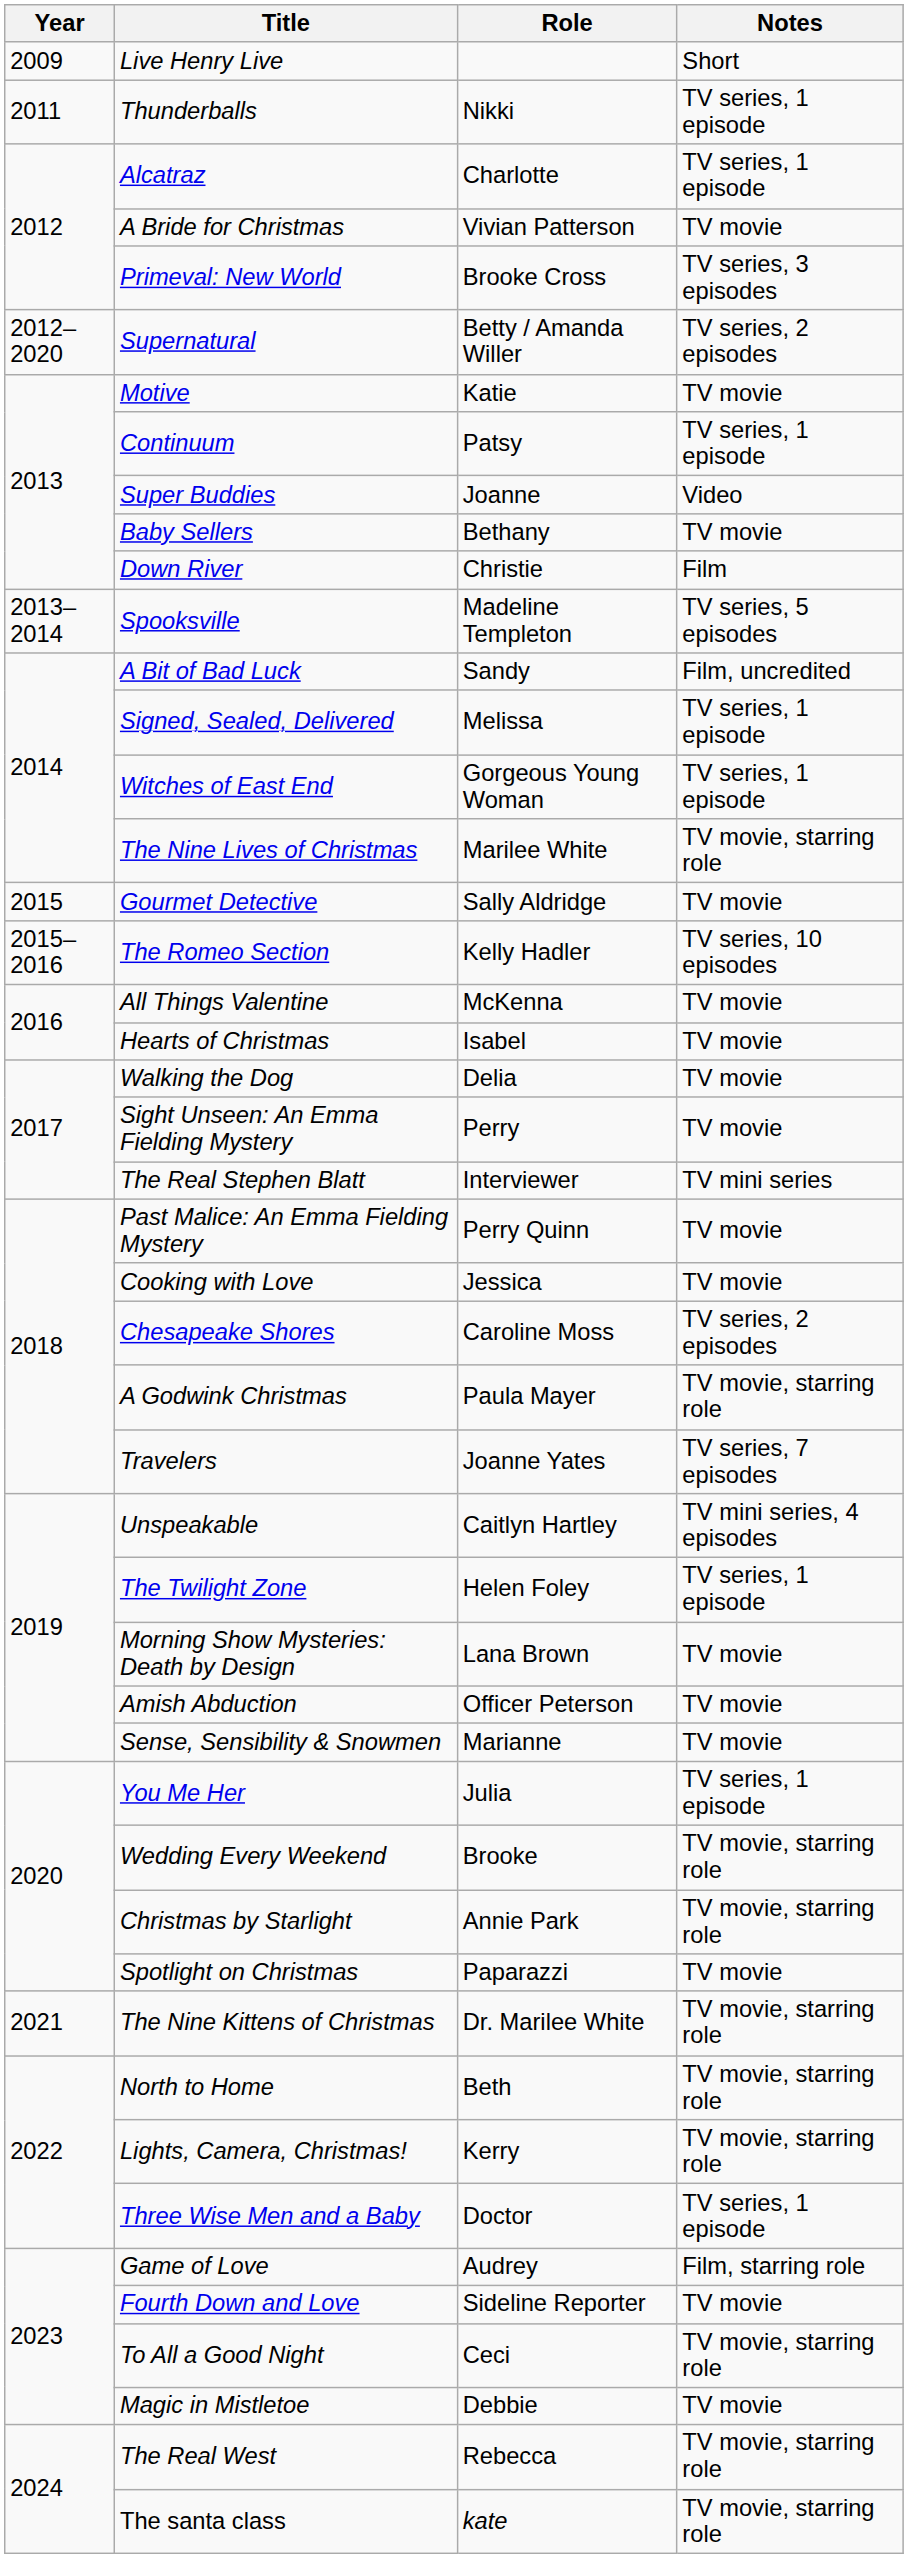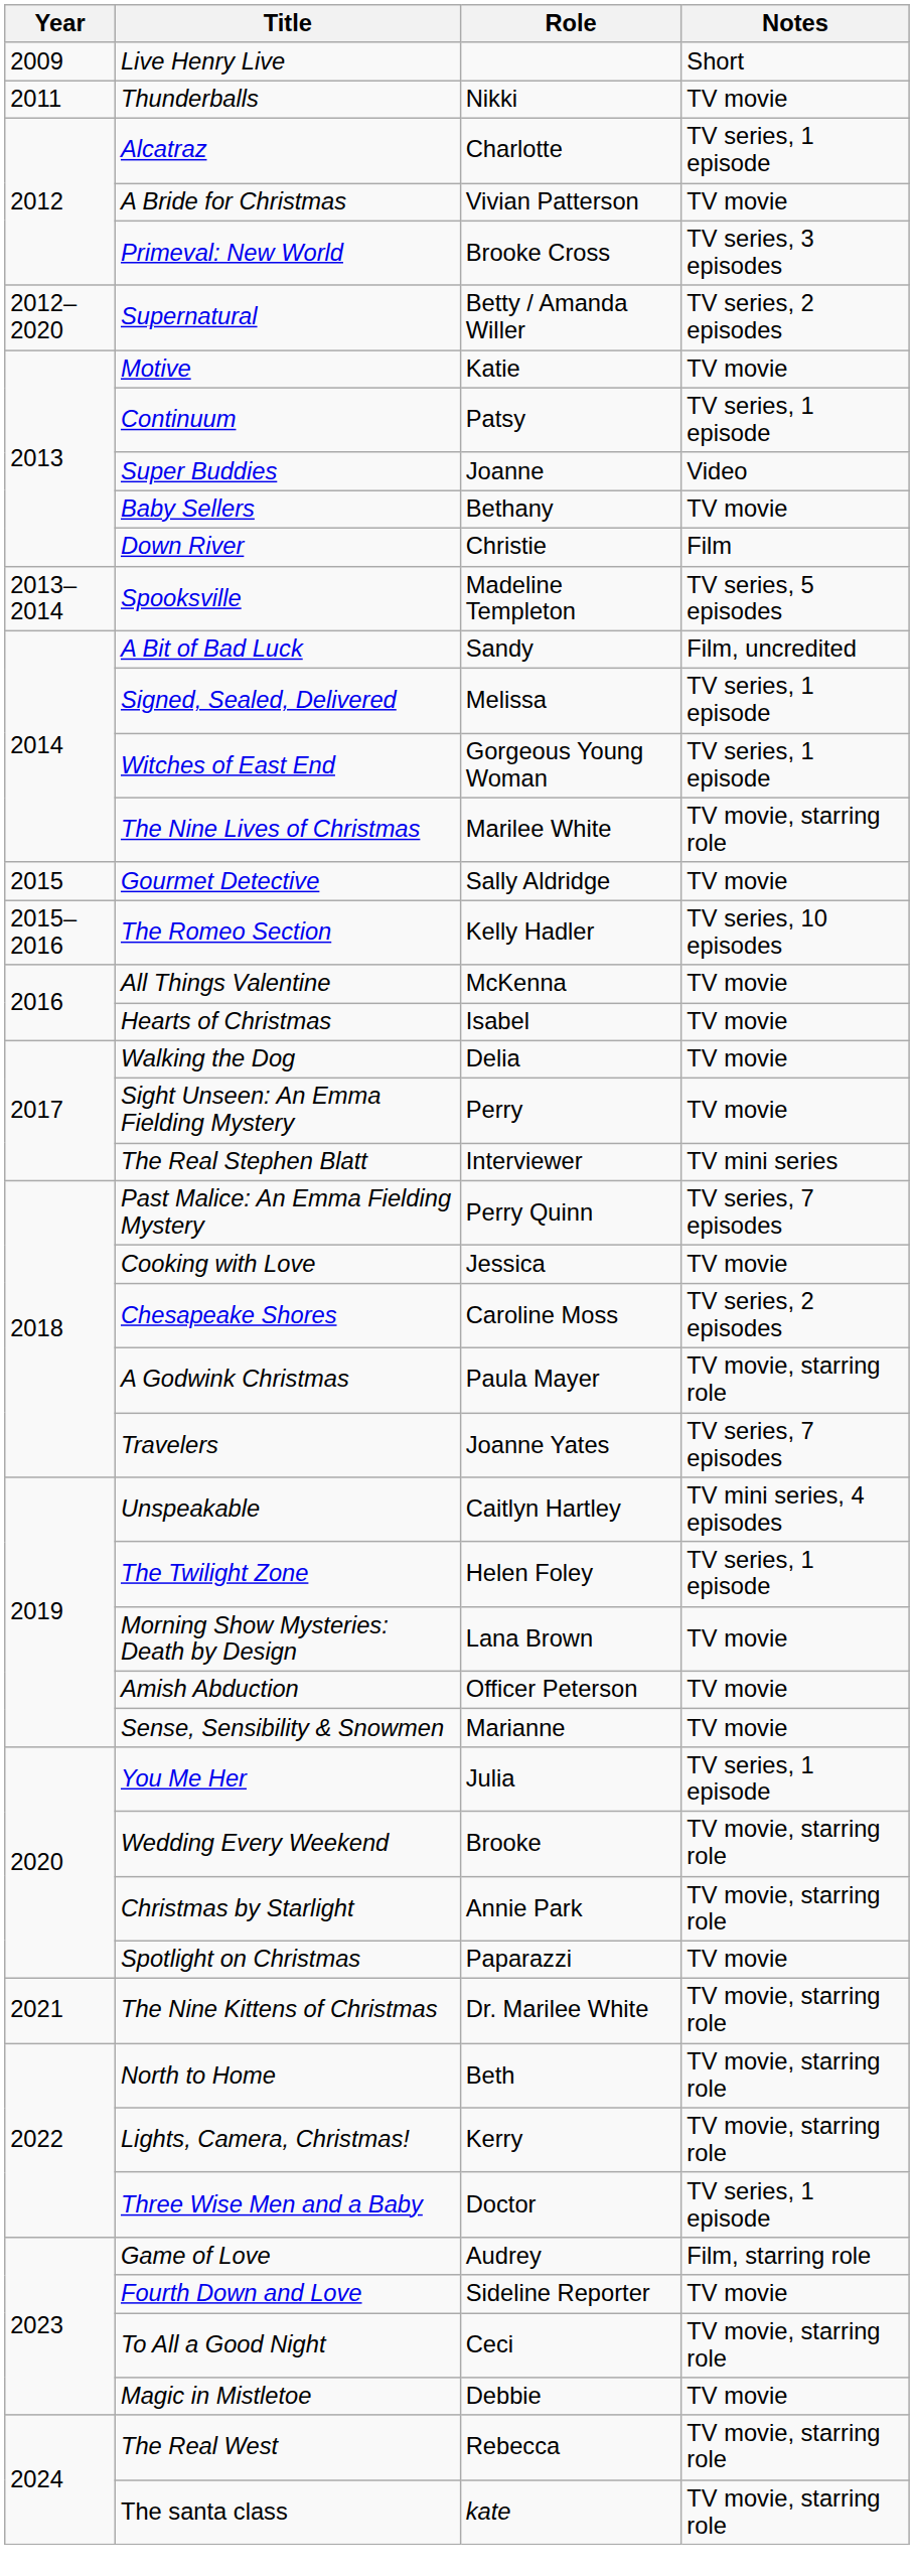 <table class="wikitable sortable">
 <tr>
 <th>Year</th>
 <th>Title</th>
 <th>Role</th>
 <th class="unsortable">Notes</th>
 </tr>
 <tr>
 <td>2009</td>
 <td><em>Live Henry Live</em></td>
 <td></td>
 <td>Short</td>
 </tr>
 <tr>
 <td>2011</td>
 <td><em>Thunderballs</em></td>
 <td>Nikki</td>
-<td>TV series, 1 episode</td>
+<td>TV movie</td>
 </tr>
 <tr>
 <td rowspan="3">2012</td>
 <td><em><a href='#'>Alcatraz</a></em></td>
 <td>Charlotte</td>
 <td>TV series, 1 episode</td>
 </tr>
 <tr>
 <td><em>A Bride for Christmas</em></td>
 <td>Vivian Patterson</td>
 <td>TV movie</td>
 </tr>
 <tr>
 <td><em><a href='#'>Primeval: New World</a></em></td>
 <td>Brooke Cross</td>
 <td>TV series, 3 episodes</td>
 </tr>
 <tr>
 <td>2012–2020</td>
 <td><em><a href='#'>Supernatural</a></em></td>
 <td>Betty / Amanda Willer</td>
 <td>TV series, 2 episodes</td>
 </tr>
 <tr>
 <td rowspan="5">2013</td>
 <td><em><a href='#'>Motive</a></em></td>
 <td>Katie</td>
 <td>TV movie</td>
 </tr>
 <tr>
 <td><em><a href='#'>Continuum</a></em></td>
 <td>Patsy</td>
 <td>TV series, 1 episode</td>
 </tr>
 <tr>
 <td><em><a href='#'>Super Buddies</a></em></td>
 <td>Joanne</td>
 <td>Video</td>
 </tr>
 <tr>
 <td><em><a href='#'>Baby Sellers</a></em></td>
 <td>Bethany</td>
 <td>TV movie</td>
 </tr>
 <tr>
 <td><em><a href='#'>Down River</a></em></td>
 <td>Christie</td>
 <td>Film</td>
 </tr>
 <tr>
 <td>2013–2014</td>
 <td><em><a href='#'>Spooksville</a></em></td>
 <td>Madeline Templeton</td>
 <td>TV series, 5 episodes</td>
 </tr>
 <tr>
 <td rowspan="4">2014</td>
 <td><em><a href='#'>A Bit of Bad Luck</a></em></td>
 <td>Sandy</td>
 <td>Film, uncredited</td>
 </tr>
 <tr>
 <td><em><a href='#'>Signed, Sealed, Delivered</a></em></td>
 <td>Melissa</td>
 <td>TV series, 1 episode</td>
 </tr>
 <tr>
 <td><em><a href='#'>Witches of East End</a></em></td>
 <td>Gorgeous Young Woman</td>
 <td>TV series, 1 episode</td>
 </tr>
 <tr>
 <td><em><a href='#'>The Nine Lives of Christmas</a></em></td>
 <td>Marilee White</td>
 <td>TV movie, starring role</td>
 </tr>
 <tr>
 <td>2015</td>
 <td><em><a href='#'>Gourmet Detective</a></em></td>
 <td>Sally Aldridge</td>
 <td>TV movie</td>
 </tr>
 <tr>
 <td>2015–2016</td>
 <td><em><a href='#'>The Romeo Section</a></em></td>
 <td>Kelly Hadler</td>
 <td>TV series, 10 episodes</td>
 </tr>
 <tr>
 <td rowspan="2">2016</td>
 <td><em>All Things Valentine</em></td>
 <td>McKenna</td>
 <td>TV movie</td>
 </tr>
 <tr>
 <td><em>Hearts of Christmas</em></td>
 <td>Isabel</td>
 <td>TV movie</td>
 </tr>
 <tr>
 <td rowspan="3">2017</td>
 <td><em>Walking the Dog</em></td>
 <td>Delia</td>
 <td>TV movie</td>
 </tr>
 <tr>
 <td><em>Sight Unseen: An Emma Fielding Mystery</em></td>
 <td>Perry</td>
 <td>TV movie</td>
 </tr>
 <tr>
 <td><em>The Real Stephen Blatt</em></td>
 <td>Interviewer</td>
 <td>TV mini series</td>
 </tr>
 <tr>
 <td rowspan="5">2018</td>
 <td><em>Past Malice: An Emma Fielding Mystery</em></td>
 <td>Perry Quinn</td>
-<td>TV movie</td>
+<td>TV series, 7 episodes</td>
 </tr>
 <tr>
 <td><em>Cooking with Love</em></td>
 <td>Jessica</td>
 <td>TV movie</td>
 </tr>
 <tr>
 <td><em><a href='#'>Chesapeake Shores</a></em></td>
 <td>Caroline Moss</td>
 <td>TV series, 2 episodes</td>
 </tr>
 <tr>
 <td><em>A Godwink Christmas</em></td>
 <td>Paula Mayer</td>
 <td>TV movie, starring role</td>
 </tr>
 <tr>
 <td><em>Travelers</em></td>
 <td>Joanne Yates</td>
 <td>TV series, 7 episodes</td>
 </tr>
 <tr>
 <td rowspan="5">2019</td>
 <td><em>Unspeakable</em></td>
 <td>Caitlyn Hartley</td>
 <td>TV mini series, 4 episodes</td>
 </tr>
 <tr>
 <td><em><a href='#'>The Twilight Zone</a></em></td>
 <td>Helen Foley</td>
 <td>TV series, 1 episode</td>
 </tr>
 <tr>
 <td><em>Morning Show Mysteries: Death by Design</em></td>
 <td>Lana Brown</td>
 <td>TV movie</td>
 </tr>
 <tr>
 <td><em>Amish Abduction</em></td>
 <td>Officer Peterson</td>
 <td>TV movie</td>
 </tr>
 <tr>
 <td><em>Sense, Sensibility & Snowmen</em></td>
 <td>Marianne</td>
 <td>TV movie</td>
 </tr>
 <tr>
 <td rowspan="4">2020</td>
 <td><em><a href='#'>You Me Her</a></em></td>
 <td>Julia</td>
 <td>TV series, 1 episode</td>
 </tr>
 <tr>
 <td><em>Wedding Every Weekend</em></td>
 <td>Brooke</td>
 <td>TV movie, starring role</td>
 </tr>
 <tr>
 <td><em>Christmas by Starlight</em></td>
 <td>Annie Park</td>
 <td>TV movie, starring role</td>
 </tr>
 <tr>
 <td><em>Spotlight on Christmas</em></td>
 <td>Paparazzi</td>
 <td>TV movie</td>
 </tr>
 <tr>
 <td>2021</td>
 <td><em>The Nine Kittens of Christmas</em></td>
 <td>Dr. Marilee White</td>
 <td>TV movie, starring role</td>
 </tr>
 <tr>
 <td rowspan="3">2022</td>
 <td><em>North to Home</em></td>
 <td>Beth</td>
 <td>TV movie, starring role</td>
 </tr>
 <tr>
 <td><em>Lights, Camera, Christmas!</em></td>
 <td>Kerry</td>
 <td>TV movie, starring role</td>
 </tr>
 <tr>
 <td><em><a href='#'>Three Wise Men and a Baby</a></em></td>
 <td>Doctor</td>
 <td>TV series, 1 episode</td>
 </tr>
 <tr>
 <td rowspan="4">2023</td>
 <td><em>Game of Love</em></td>
 <td>Audrey</td>
 <td>Film, starring role</td>
 </tr>
 <tr>
 <td><em><a href='#'>Fourth Down and Love</a></em></td>
 <td>Sideline Reporter</td>
 <td>TV movie</td>
 </tr>
 <tr>
 <td><em>To All a Good Night</em></td>
 <td>Ceci</td>
 <td>TV movie, starring role</td>
 </tr>
 <tr>
 <td><em>Magic in Mistletoe</em></td>
 <td>Debbie</td>
 <td>TV movie</td>
 </tr>
 <tr>
 <td rowspan="5">2024</td>
 <td><em>The Real West</em></td>
 <td>Rebecca</td>
 <td>TV movie, starring role</td>
 </tr>
 <tr>
 <td rowspan="5">The santa class</td>
 <td><em>kate</em></td>
 <td>TV movie, starring role</td>
 </tr>
 </table>
